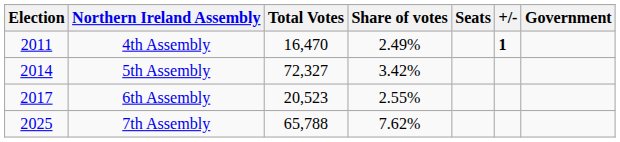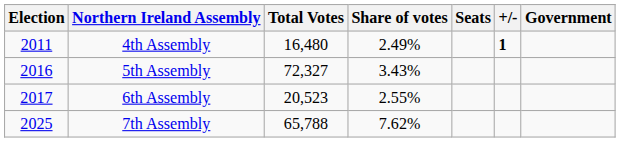 <table class="wikitable sortable" style="font-size:95%">
 <tr>
 <th>Election</th>
 <th><a href='#'>Northern Ireland Assembly</a></th>
 <th>Total Votes</th>
 <th>Share of votes</th>
 <th>Seats</th>
 <th align=center>+/-</th>
 <th>Government</th>
 </tr>
 <tr>
 <td align=center><a href='#'>2011</a></td>
 <td align=center><a href='#'>4th Assembly</a></td>
-<td align=center>16,470</td>
+<td align=center>16,480</td>
 <td align=center>2.49%</td>
 <td align=left></td>
 <td align=left><strong> 1</strong></td>
 <td></td>
 </tr>
 <tr>
-<td align=center><a href='#'>2014</a></td>
+<td align=center><a href='#'>2016</a></td>
 <td align=center><a href='#'>5th Assembly</a></td>
 <td align=center>72,327</td>
-<td align=center>3.42%</td>
+<td align=center>3.43%</td>
 <td align=left></td>
 <td align=left></td>
 <td></td>
 </tr>
 <tr>
 <td align=center><a href='#'>2017</a></td>
 <td align=center><a href='#'>6th Assembly</a></td>
 <td align=center>20,523</td>
 <td align=center>2.55%</td>
 <td align=left></td>
 <td align=left></td>
 <td></td>
 </tr>
 <tr>
 <td align=center><a href='#'>2025</a></td>
 <td align=center><a href='#'>7th Assembly</a></td>
 <td align=center>65,788</td>
 <td align=center>7.62%</td>
 <td align=left></td>
 <td align=left></td>
 <td></td>
 </tr>
 </table>
